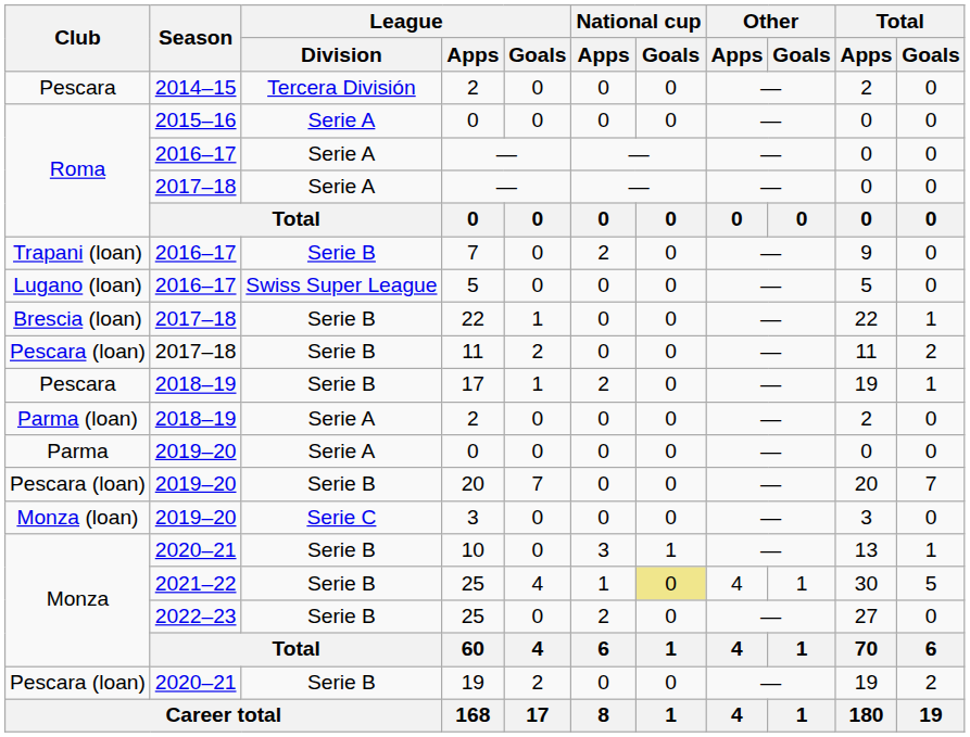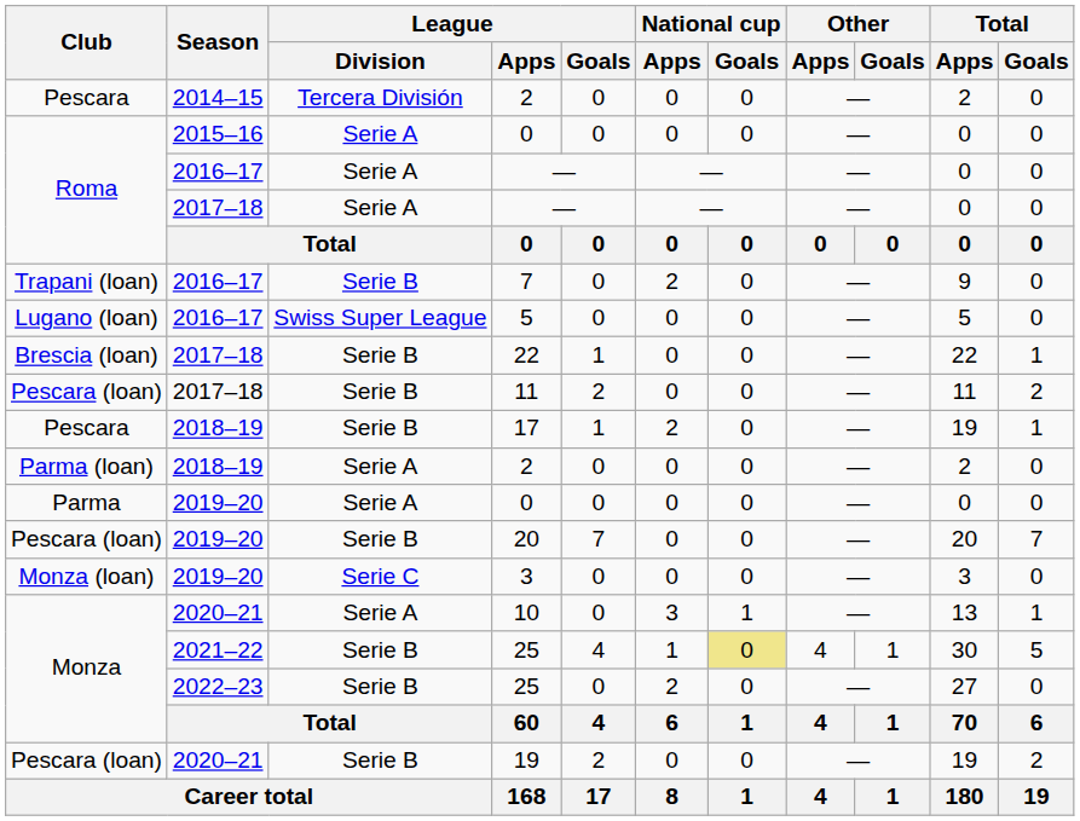 <table class="wikitable" style="text-align:center">
 <tr>
 <th rowspan="2">Club</th>
 <th rowspan="2">Season</th>
 <th colspan="3">League</th>
 <th colspan="2">National cup</th>
 <th colspan="2">Other</th>
 <th colspan="2">Total</th>
 </tr>
 <tr>
 <th>Division</th>
 <th>Apps</th>
 <th>Goals</th>
 <th>Apps</th>
 <th>Goals</th>
 <th>Apps</th>
 <th>Goals</th>
 <th>Apps</th>
 <th>Goals</th>
 </tr>
 <tr>
 <td>Pescara</td>
 <td><a href='#'>2014–15</a></td>
 <td><a href='#'>Tercera División</a></td>
 <td>2</td>
 <td>0</td>
 <td>0</td>
 <td>0</td>
 <td colspan="2">—</td>
 <td>2</td>
 <td>0</td>
 </tr>
 <tr>
 <td rowspan="4"><a href='#'>Roma</a></td>
 <td><a href='#'>2015–16</a></td>
 <td><a href='#'>Serie A</a></td>
 <td>0</td>
 <td>0</td>
 <td>0</td>
 <td>0</td>
 <td colspan="2">—</td>
 <td>0</td>
 <td>0</td>
 </tr>
 <tr>
 <td><a href='#'>2016–17</a></td>
 <td>Serie A</td>
 <td colspan="2">—</td>
 <td colspan="2">—</td>
 <td colspan="2">—</td>
 <td>0</td>
 <td>0</td>
 </tr>
 <tr>
 <td><a href='#'>2017–18</a></td>
 <td>Serie A</td>
 <td colspan="2">—</td>
 <td colspan="2">—</td>
 <td colspan="2">—</td>
 <td>0</td>
 <td>0</td>
 </tr>
 <tr>
 <th colspan="2">Total</th>
 <th>0</th>
 <th>0</th>
 <th>0</th>
 <th>0</th>
 <th>0</th>
 <th>0</th>
 <th>0</th>
 <th>0</th>
 </tr>
 <tr>
 <td><a href='#'>Trapani</a> (loan)</td>
 <td><a href='#'>2016–17</a></td>
 <td><a href='#'>Serie B</a></td>
 <td>7</td>
 <td>0</td>
 <td>2</td>
 <td>0</td>
 <td colspan="2">—</td>
 <td>9</td>
 <td>0</td>
 </tr>
 <tr>
 <td><a href='#'>Lugano</a> (loan)</td>
 <td><a href='#'>2016–17</a></td>
 <td><a href='#'>Swiss Super League</a></td>
 <td>5</td>
 <td>0</td>
 <td>0</td>
 <td>0</td>
 <td colspan="2">—</td>
 <td>5</td>
 <td>0</td>
 </tr>
 <tr>
 <td><a href='#'>Brescia</a> (loan)</td>
 <td><a href='#'>2017–18</a></td>
 <td>Serie B</td>
 <td>22</td>
 <td>1</td>
 <td>0</td>
 <td>0</td>
 <td colspan="2">—</td>
 <td>22</td>
 <td>1</td>
 </tr>
 <tr>
 <td><a href='#'>Pescara</a> (loan)</td>
 <td>2017–18</td>
 <td>Serie B</td>
 <td>11</td>
 <td>2</td>
 <td>0</td>
 <td>0</td>
 <td colspan="2">—</td>
 <td>11</td>
 <td>2</td>
 </tr>
 <tr>
 <td>Pescara</td>
 <td><a href='#'>2018–19</a></td>
 <td>Serie B</td>
 <td>17</td>
 <td>1</td>
 <td>2</td>
 <td>0</td>
 <td colspan="2">—</td>
 <td>19</td>
 <td>1</td>
 </tr>
 <tr>
 <td><a href='#'>Parma</a> (loan)</td>
 <td><a href='#'>2018–19</a></td>
 <td>Serie A</td>
 <td>2</td>
 <td>0</td>
 <td>0</td>
 <td>0</td>
 <td colspan="2">—</td>
 <td>2</td>
 <td>0</td>
 </tr>
 <tr>
 <td>Parma</td>
 <td><a href='#'>2019–20</a></td>
 <td>Serie A</td>
 <td>0</td>
 <td>0</td>
 <td>0</td>
 <td>0</td>
 <td colspan="2">—</td>
 <td>0</td>
 <td>0</td>
 </tr>
 <tr>
 <td>Pescara (loan)</td>
 <td><a href='#'>2019–20</a></td>
 <td>Serie B</td>
 <td>20</td>
 <td>7</td>
 <td>0</td>
 <td>0</td>
 <td colspan="2">—</td>
 <td>20</td>
 <td>7</td>
 </tr>
 <tr>
 <td><a href='#'>Monza</a> (loan)</td>
 <td><a href='#'>2019–20</a></td>
 <td><a href='#'>Serie C</a></td>
 <td>3</td>
 <td>0</td>
 <td>0</td>
 <td>0</td>
 <td colspan="2">—</td>
 <td>3</td>
 <td>0</td>
 </tr>
 <tr>
 <td rowspan="4">Monza</td>
 <td><a href='#'>2020–21</a></td>
-<td>Serie B</td>
+<td>Serie A</td>
 <td>10</td>
 <td>0</td>
 <td>3</td>
 <td>1</td>
 <td colspan="2">—</td>
 <td>13</td>
 <td>1</td>
 </tr>
 <tr>
 <td><a href='#'>2021–22</a></td>
 <td>Serie B</td>
 <td>25</td>
 <td>4</td>
 <td>1</td>
 <td style="background: khaki;">0</td>
 <td>4</td>
 <td>1</td>
 <td>30</td>
 <td>5</td>
 </tr>
 <tr>
 <td><a href='#'>2022–23</a></td>
 <td>Serie B</td>
 <td>25</td>
 <td>0</td>
 <td>2</td>
 <td>0</td>
 <td colspan="2">—</td>
 <td>27</td>
 <td>0</td>
 </tr>
 <tr>
 <th colspan="2">Total</th>
 <th>60</th>
 <th>4</th>
 <th>6</th>
 <th>1</th>
 <th>4</th>
 <th>1</th>
 <th>70</th>
 <th>6</th>
 </tr>
 <tr>
 <td>Pescara (loan)</td>
 <td><a href='#'>2020–21</a></td>
 <td>Serie B</td>
 <td>19</td>
 <td>2</td>
 <td>0</td>
 <td>0</td>
 <td colspan="2">—</td>
 <td>19</td>
 <td>2</td>
 </tr>
 <tr>
 <th colspan="3">Career total</th>
 <th>168</th>
 <th>17</th>
 <th>8</th>
 <th>1</th>
 <th>4</th>
 <th>1</th>
 <th>180</th>
 <th>19</th>
 </tr>
 </table>
